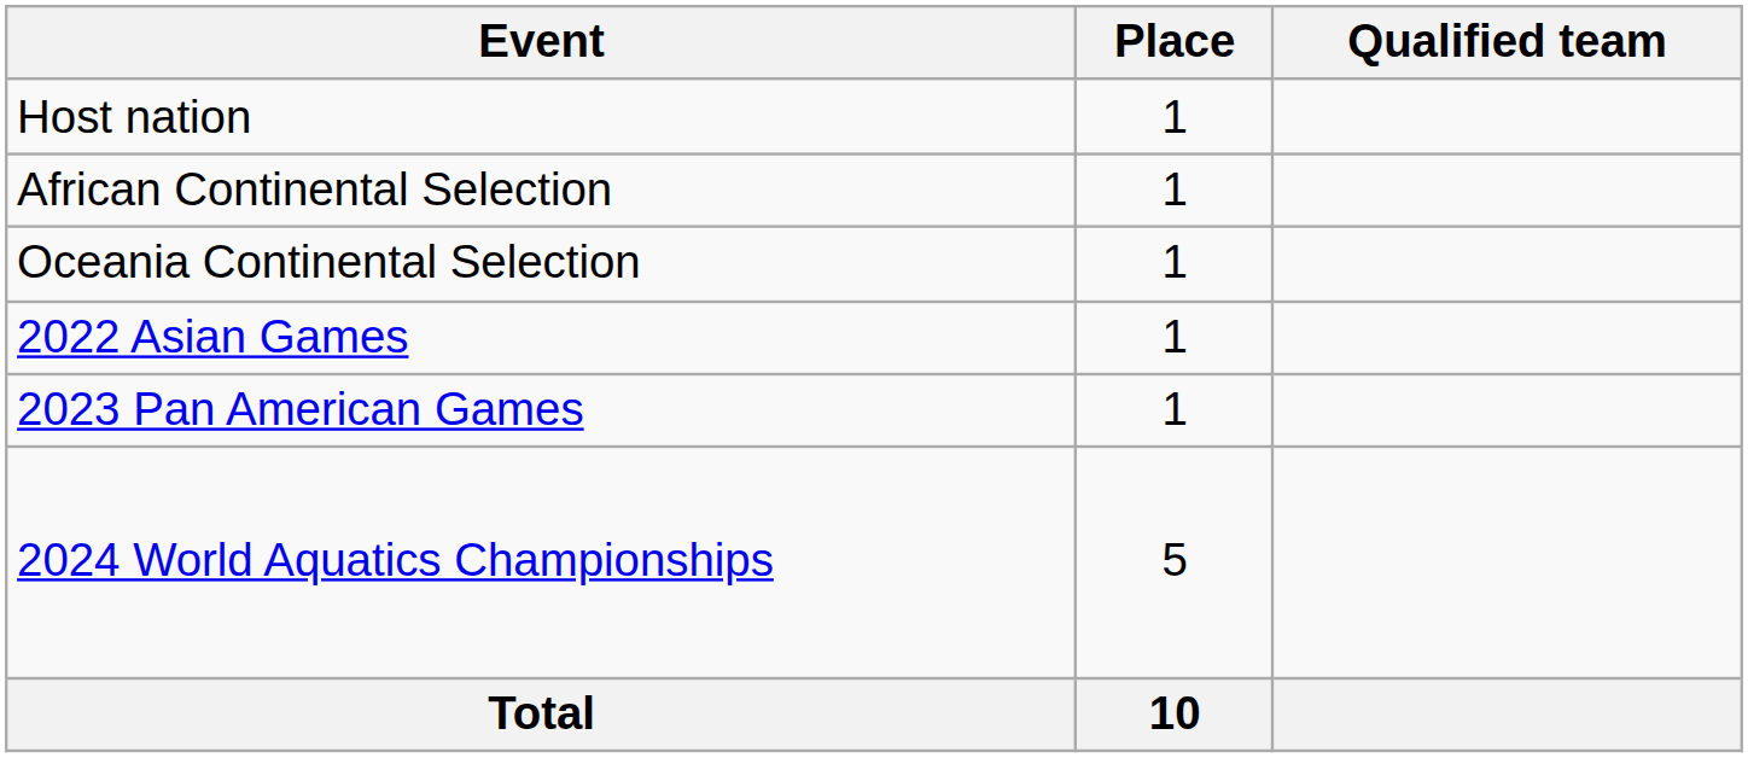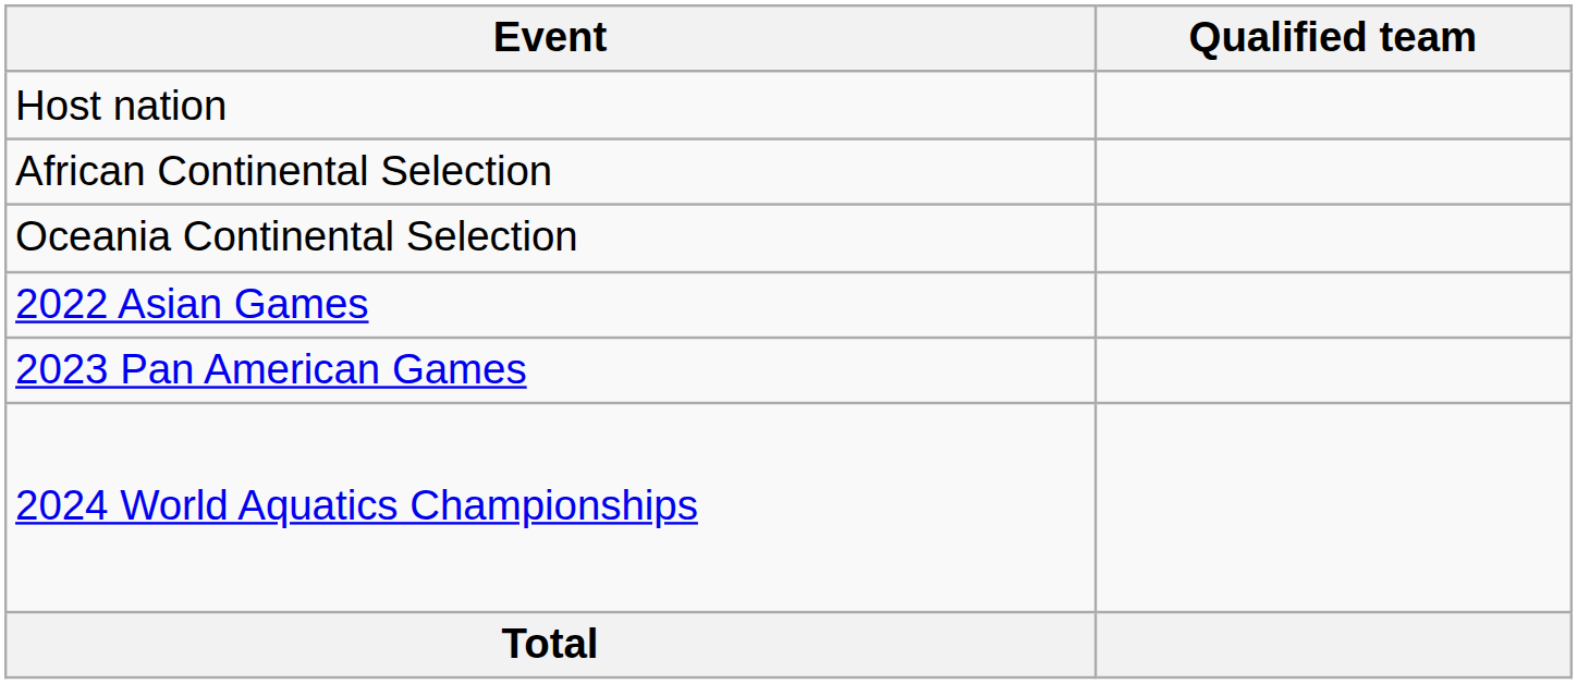 <table class="wikitable" width=600>
 <tr>
 <th>Event</th>
-<th>Place</th>
 <th>Qualified team</th>
 </tr>
 <tr>
 <td>Host nation</td>
-<td style="text-align:center">1</td>
 <td></td>
 </tr>
 <tr>
 <td>African Continental Selection</td>
-<td style="text-align:center">1</td>
 <td></td>
 </tr>
 <tr>
 <td>Oceania Continental Selection</td>
-<td style="text-align:center">1</td>
 <td></td>
 </tr>
 <tr>
 <td><a href='#'>2022 Asian Games</a></td>
-<td style="text-align:center">1</td>
 <td></td>
 </tr>
 <tr>
 <td><a href='#'>2023 Pan American Games</a></td>
-<td style="text-align:center">1</td>
 <td></td>
 </tr>
 <tr>
 <td><a href='#'>2024 World Aquatics Championships</a></td>
-<td style="text-align:center">5</td>
 <td><br><br><br><br></td>
 </tr>
 <tr>
 <th>Total</th>
-<th>10</th>
 <th></th>
 </tr>
 </table>
